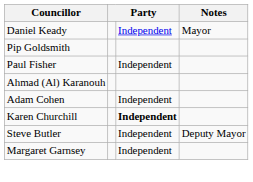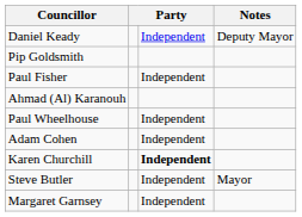 <table class="wikitable">
 <tr>
 <th>Councillor</th>
 <th colspan="2">Party</th>
 <th>Notes</th>
 </tr>
 <tr>
 <td>Daniel Keady</td>
 <td> </td>
 <td><a href='#'>Independent</a></td>
-<td>Mayor</td>
+<td>Deputy Mayor</td>
 </tr>
 <tr>
 <td>Pip Goldsmith</td>
 <td> </td>
 <td></td>
 <td></td>
 </tr>
 <tr>
 <td>Paul Fisher</td>
 <td> </td>
 <td>Independent</td>
 <td></td>
 </tr>
 <tr>
 <td>Ahmad (Al) Karanouh</td>
 <td> </td>
 <td></td>
 <td></td>
 </tr>
 <tr>
+<td>Paul Wheelhouse</td>
+<td> </td>
+<td>Independent</td>
+<td></td>
+</tr>
+<tr>
 <td>Adam Cohen</td>
 <td> </td>
 <td>Independent</td>
 <td></td>
 </tr>
 <tr>
 <td>Karen Churchill</td>
 <td> </td>
 <td><strong>Independent</strong></td>
 <td></td>
 </tr>
 <tr>
 <td>Steve Butler</td>
 <td> </td>
 <td>Independent</td>
-<td>Deputy Mayor</td>
+<td>Mayor</td>
 </tr>
 <tr>
 <td>Margaret Garnsey</td>
 <td> </td>
 <td>Independent</td>
 <td></td>
 </tr>
 </table>
